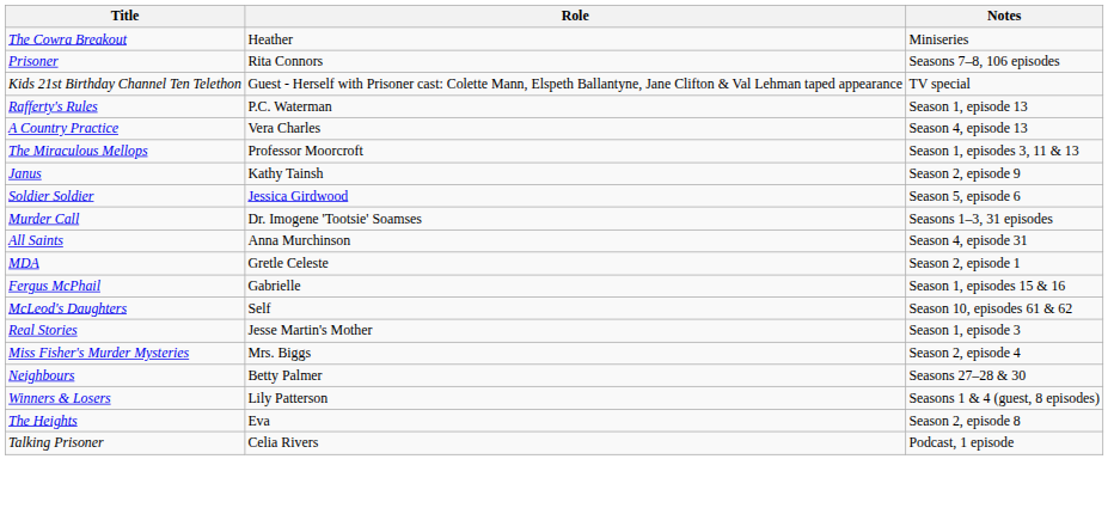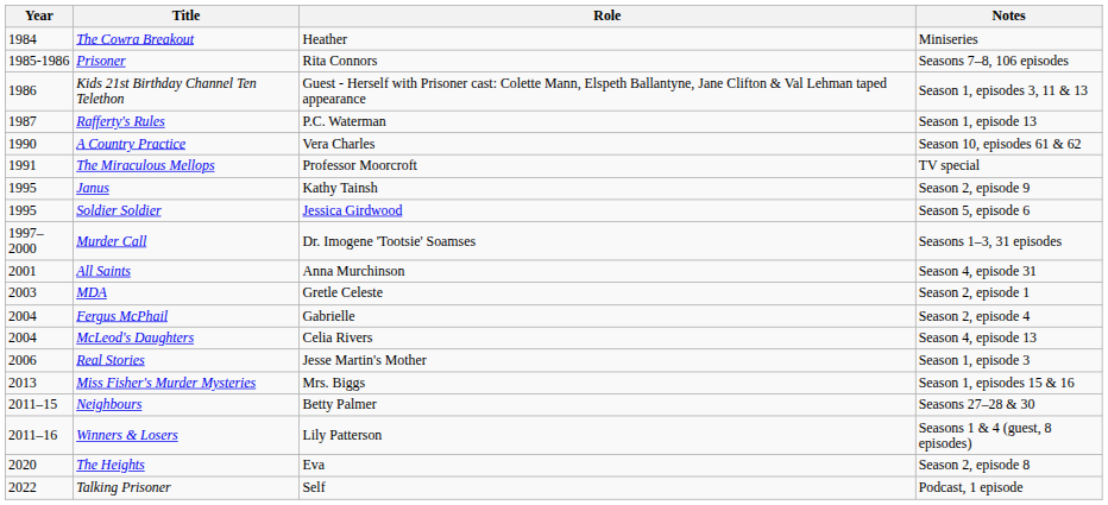 <table class="wikitable">
 <tr>
+<th>Year</th>
 <th>Title</th>
 <th>Role</th>
 <th>Notes</th>
 </tr>
 <tr>
+<td>1984</td>
 <td><em><a href='#'>The Cowra Breakout</a></em></td>
 <td>Heather</td>
 <td>Miniseries</td>
 </tr>
 <tr>
+<td>1985-1986</td>
 <td><em><a href='#'>Prisoner</a></em></td>
 <td>Rita Connors</td>
 <td>Seasons 7–8, 106 episodes</td>
 </tr>
 <tr>
+<td>1986</td>
 <td><em>Kids 21st Birthday Channel Ten Telethon</em></td>
 <td>Guest - Herself with Prisoner cast: Colette Mann, Elspeth Ballantyne, Jane Clifton & Val Lehman taped appearance</td>
-<td>TV special</td>
+<td>Season 1, episodes 3, 11 & 13</td>
 </tr>
 <tr>
+<td>1987</td>
 <td><em><a href='#'>Rafferty's Rules</a></em></td>
 <td>P.C. Waterman</td>
 <td>Season 1, episode 13</td>
 </tr>
 <tr>
+<td>1990</td>
 <td><em><a href='#'>A Country Practice</a></em></td>
 <td>Vera Charles</td>
-<td>Season 4, episode 13</td>
+<td>Season 10, episodes 61 & 62</td>
 </tr>
 <tr>
+<td>1991</td>
 <td><em><a href='#'>The Miraculous Mellops</a></em></td>
 <td>Professor Moorcroft</td>
-<td>Season 1, episodes 3, 11 & 13</td>
+<td>TV special</td>
 </tr>
 <tr>
+<td>1995</td>
 <td><em><a href='#'>Janus</a></em></td>
 <td>Kathy Tainsh</td>
 <td>Season 2, episode 9</td>
 </tr>
 <tr>
+<td>1995</td>
 <td><em><a href='#'>Soldier Soldier</a></em></td>
 <td><a href='#'>Jessica Girdwood</a></td>
 <td>Season 5, episode 6</td>
 </tr>
 <tr>
+<td>1997–2000</td>
 <td><em><a href='#'>Murder Call</a></em></td>
 <td>Dr. Imogene 'Tootsie' Soamses</td>
 <td>Seasons 1–3, 31 episodes</td>
 </tr>
 <tr>
+<td>2001</td>
 <td><em><a href='#'>All Saints</a></em></td>
 <td>Anna Murchinson</td>
 <td>Season 4, episode 31</td>
 </tr>
 <tr>
+<td>2003</td>
 <td><em><a href='#'>MDA</a></em></td>
 <td>Gretle Celeste</td>
 <td>Season 2, episode 1</td>
 </tr>
 <tr>
+<td>2004</td>
 <td><em><a href='#'>Fergus McPhail</a></em></td>
 <td>Gabrielle</td>
-<td>Season 1, episodes 15 & 16</td>
+<td>Season 2, episode 4</td>
 </tr>
 <tr>
+<td>2004</td>
 <td><em><a href='#'>McLeod's Daughters</a></em></td>
-<td>Self</td>
-<td>Season 10, episodes 61 & 62</td>
+<td>Celia Rivers</td>
+<td>Season 4, episode 13</td>
 </tr>
 <tr>
+<td>2006</td>
 <td><em><a href='#'>Real Stories</a></em></td>
 <td>Jesse Martin's Mother</td>
 <td>Season 1, episode 3</td>
 </tr>
 <tr>
+<td>2013</td>
 <td><em><a href='#'>Miss Fisher's Murder Mysteries</a></em></td>
 <td>Mrs. Biggs</td>
-<td>Season 2, episode 4</td>
+<td>Season 1, episodes 15 & 16</td>
 </tr>
 <tr>
+<td>2011–15</td>
 <td><em><a href='#'>Neighbours</a></em></td>
 <td>Betty Palmer</td>
 <td>Seasons 27–28 & 30</td>
 </tr>
 <tr>
+<td>2011–16</td>
 <td><em><a href='#'>Winners & Losers</a></em></td>
 <td>Lily Patterson</td>
 <td>Seasons 1 & 4 (guest, 8 episodes)</td>
 </tr>
 <tr>
+<td>2020</td>
 <td><em><a href='#'>The Heights</a></em></td>
 <td>Eva</td>
 <td>Season 2, episode 8</td>
 </tr>
 <tr>
+<td>2022</td>
 <td><em>Talking Prisoner</em></td>
-<td>Celia Rivers</td>
+<td>Self</td>
 <td>Podcast, 1 episode</td>
 </tr>
 </table>
